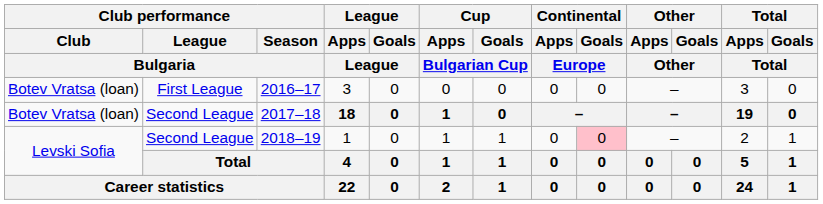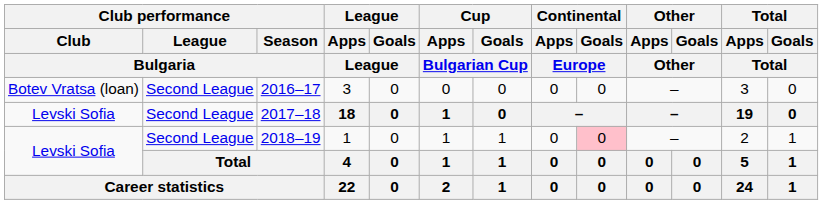 <table class="wikitable" style="text-align: center">
 <tr>
 <th Colspan="3">Club performance</th>
 <th Colspan="2">League</th>
 <th Colspan="2">Cup</th>
 <th Colspan="2">Continental</th>
 <th Colspan="2">Other</th>
 <th Colspan="3">Total</th>
 </tr>
 <tr>
 <th>Club</th>
 <th>League</th>
 <th>Season</th>
 <th>Apps</th>
 <th>Goals</th>
 <th>Apps</th>
 <th>Goals</th>
 <th>Apps</th>
 <th>Goals</th>
 <th>Apps</th>
 <th>Goals</th>
 <th>Apps</th>
 <th>Goals</th>
 </tr>
 <tr>
 <th Colspan="3">Bulgaria</th>
 <th Colspan="2">League</th>
 <th Colspan="2"><a href='#'>Bulgarian Cup</a></th>
 <th Colspan="2"><a href='#'>Europe</a></th>
 <th Colspan="2">Other</th>
 <th Colspan="2">Total</th>
 </tr>
 <tr>
 <td rowspan="1" valign="center"><a href='#'>Botev Vratsa</a> (loan)</td>
-<td><a href='#'>First League</a></td>
+<td><a href='#'>Second League</a></td>
 <td><a href='#'>2016–17</a></td>
 <td>3</td>
 <td>0</td>
 <td>0</td>
 <td>0</td>
 <td>0</td>
 <td>0</td>
 <td colspan="2">–</td>
 <td>3</td>
 <td>0</td>
 </tr>
 <tr>
-<td rowspan="1" valign="center"><a href='#'>Botev Vratsa</a> (loan)</td>
+<td rowspan="1" valign="center"><a href='#'>Levski Sofia</a></td>
 <td><a href='#'>Second League</a></td>
 <td><a href='#'>2017–18</a></td>
 <th>18</th>
 <th>0</th>
 <th>1</th>
 <th>0</th>
 <th colspan="2">–</th>
 <th colspan="2">–</th>
 <th>19</th>
 <th>0</th>
 </tr>
 <tr>
 <td rowspan="2" valign="center"><a href='#'>Levski Sofia</a></td>
 <td><a href='#'>Second League</a></td>
 <td><a href='#'>2018–19</a></td>
 <td>1</td>
 <td>0</td>
 <td>1</td>
 <td>1</td>
 <td>0</td>
 <td style="background: pink;">0</td>
 <td colspan="2">–</td>
 <td>2</td>
 <td>1</td>
 </tr>
 <tr>
 <th colspan=2>Total</th>
 <th>4</th>
 <th>0</th>
 <th>1</th>
 <th>1</th>
 <th>0</th>
 <th>0</th>
 <th>0</th>
 <th>0</th>
 <th>5</th>
 <th>1</th>
 </tr>
 <tr>
 <th colspan="3">Career statistics</th>
 <th>22</th>
 <th>0</th>
 <th>2</th>
 <th>1</th>
 <th>0</th>
 <th>0</th>
 <th>0</th>
 <th>0</th>
 <th>24</th>
 <th>1</th>
 </tr>
 </table>
